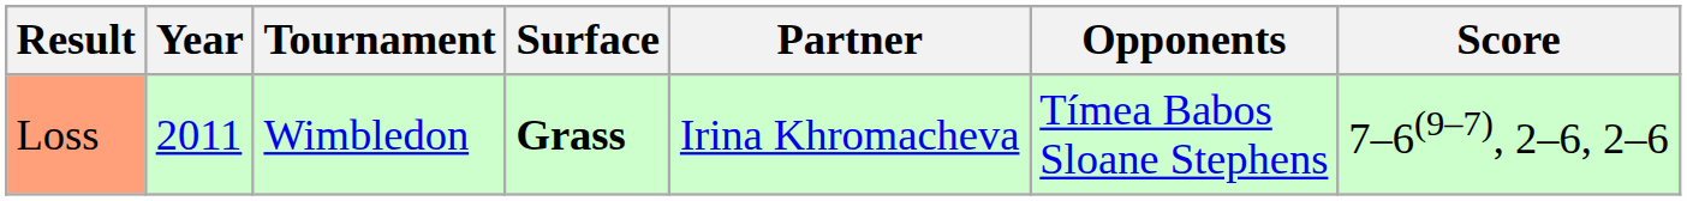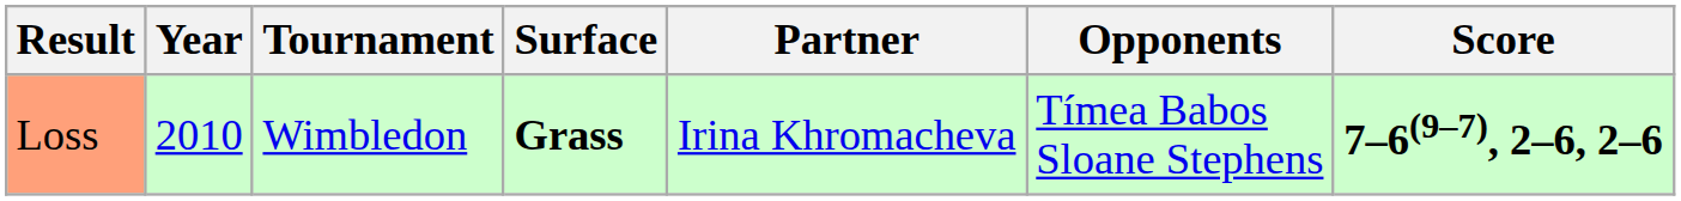 <table class="wikitable">
 <tr>
 <th>Result</th>
 <th>Year</th>
 <th>Tournament</th>
 <th>Surface</th>
 <th>Partner</th>
 <th>Opponents</th>
 <th>Score</th>
 </tr>
 <tr style="background:#ccffcc;">
 <td bgcolor=ffa07a>Loss</td>
-<td><a href='#'>2011</a></td>
+<td><a href='#'>2010</a></td>
 <td><a href='#'>Wimbledon</a></td>
 <td><strong>Grass</strong></td>
 <td> <a href='#'>Irina Khromacheva</a></td>
 <td> <a href='#'>Tímea Babos</a><br> <a href='#'>Sloane Stephens</a></td>
-<td>7–6<sup>(9–7)</sup>, 2–6, 2–6</td>
+<td><strong>7–6<sup>(9–7)</sup>, 2–6, 2–6</strong></td>
 </tr>
 </table>
